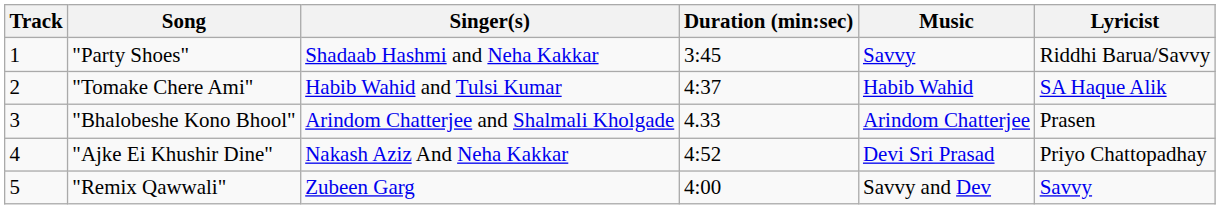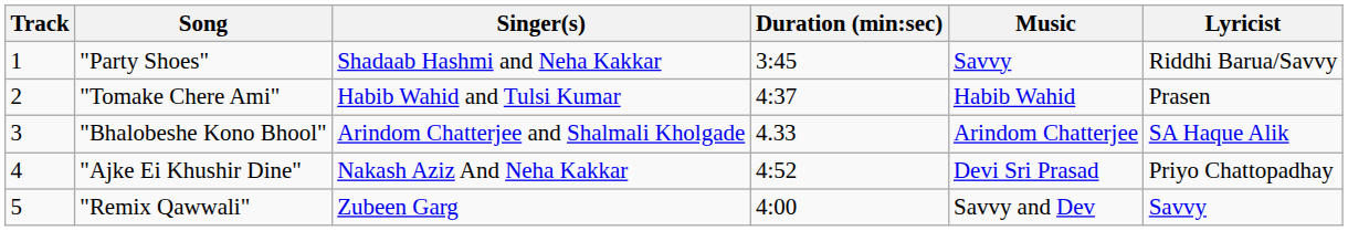 <table class="wikitable">
 <tr>
 <th>Track</th>
 <th>Song</th>
 <th>Singer(s)</th>
 <th>Duration (min:sec)</th>
 <th>Music</th>
 <th>Lyricist</th>
 </tr>
 <tr>
 <td>1</td>
 <td>"Party Shoes"</td>
 <td><a href='#'>Shadaab Hashmi</a> and <a href='#'>Neha Kakkar</a></td>
 <td>3:45</td>
 <td><a href='#'>Savvy</a></td>
 <td>Riddhi Barua/Savvy</td>
 </tr>
 <tr>
 <td>2</td>
 <td>"Tomake Chere Ami"</td>
 <td><a href='#'>Habib Wahid</a> and <a href='#'>Tulsi Kumar</a></td>
 <td>4:37</td>
 <td><a href='#'>Habib Wahid</a></td>
-<td><a href='#'>SA Haque Alik</a></td>
+<td>Prasen</td>
 </tr>
 <tr>
 <td>3</td>
 <td>"Bhalobeshe Kono Bhool"</td>
 <td><a href='#'>Arindom Chatterjee</a> and <a href='#'>Shalmali Kholgade</a></td>
 <td>4.33</td>
 <td><a href='#'>Arindom Chatterjee</a></td>
-<td>Prasen</td>
+<td><a href='#'>SA Haque Alik</a></td>
 </tr>
 <tr>
 <td>4</td>
 <td>"Ajke Ei Khushir Dine"</td>
 <td><a href='#'>Nakash Aziz</a> And <a href='#'>Neha Kakkar</a></td>
 <td>4:52</td>
 <td><a href='#'>Devi Sri Prasad</a></td>
 <td>Priyo Chattopadhay</td>
 </tr>
 <tr>
 <td>5</td>
 <td>"Remix Qawwali"</td>
 <td><a href='#'>Zubeen Garg</a></td>
 <td>4:00</td>
 <td>Savvy and <a href='#'>Dev</a></td>
 <td><a href='#'>Savvy</a></td>
 </tr>
 </table>
